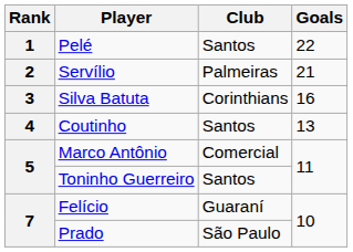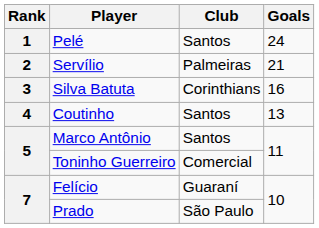 <table class="wikitable">
 <tr>
 <th>Rank</th>
 <th>Player</th>
 <th>Club</th>
 <th>Goals</th>
 </tr>
 <tr>
 <th>1</th>
 <td><a href='#'>Pelé</a></td>
 <td>Santos</td>
-<td>22</td>
+<td>24</td>
 </tr>
 <tr>
 <th>2</th>
 <td><a href='#'>Servílio</a></td>
 <td>Palmeiras</td>
 <td>21</td>
 </tr>
 <tr>
 <th>3</th>
 <td><a href='#'>Silva Batuta</a></td>
 <td>Corinthians</td>
 <td>16</td>
 </tr>
 <tr>
 <th>4</th>
 <td><a href='#'>Coutinho</a></td>
 <td>Santos</td>
 <td>13</td>
 </tr>
 <tr>
 <th rowspan="2">5</th>
 <td><a href='#'>Marco Antônio</a></td>
-<td>Comercial</td>
+<td>Santos</td>
 <td rowspan="2">11</td>
 </tr>
 <tr>
 <td><a href='#'>Toninho Guerreiro</a></td>
-<td>Santos</td>
+<td>Comercial</td>
 </tr>
 <tr>
 <th rowspan="2">7</th>
 <td><a href='#'>Felício</a></td>
 <td>Guaraní</td>
 <td rowspan="2">10</td>
 </tr>
 <tr>
 <td><a href='#'>Prado</a></td>
 <td>São Paulo</td>
 </tr>
 </table>
